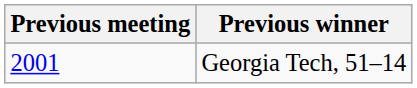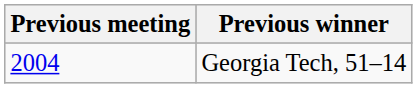 <table class="wikitable">
 <tr>
 <th>Previous meeting</th>
 <th>Previous winner</th>
 </tr>
 <tr>
-<td><a href='#'>2001</a></td>
+<td><a href='#'>2004</a></td>
 <td>Georgia Tech, 51–14</td>
 </tr>
 </table>
